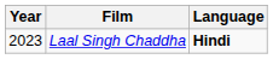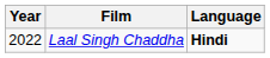 <table class="wikitable">
 <tr>
 <th>Year</th>
 <th>Film</th>
 <th>Language</th>
 </tr>
 <tr>
-<td>2023</td>
+<td>2022</td>
 <td><em><a href='#'>Laal Singh Chaddha</a></em></td>
 <td><strong>Hindi</strong></td>
 </tr>
 </table>
